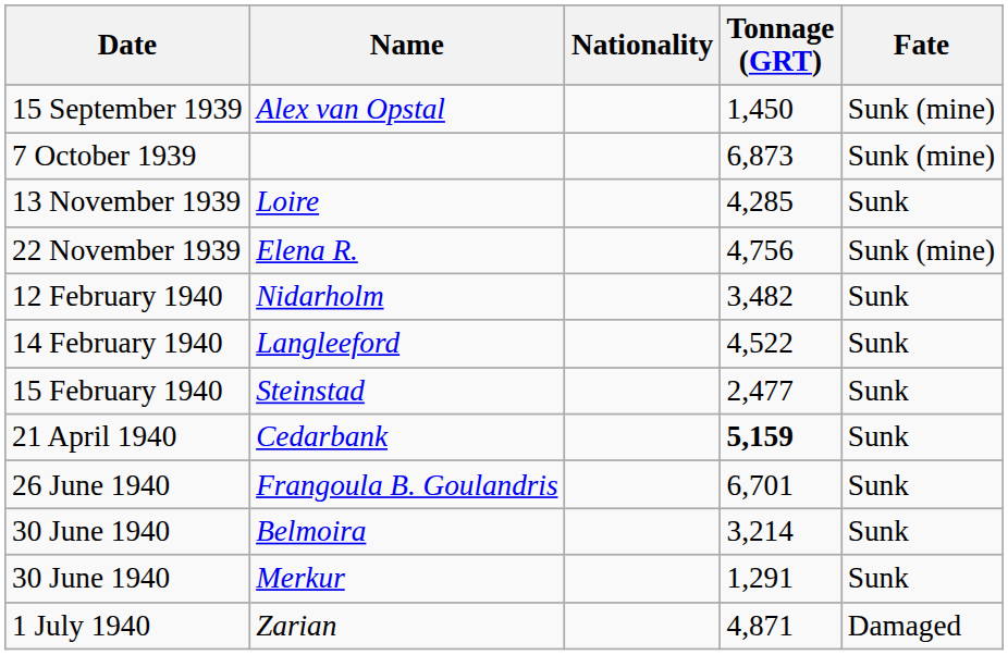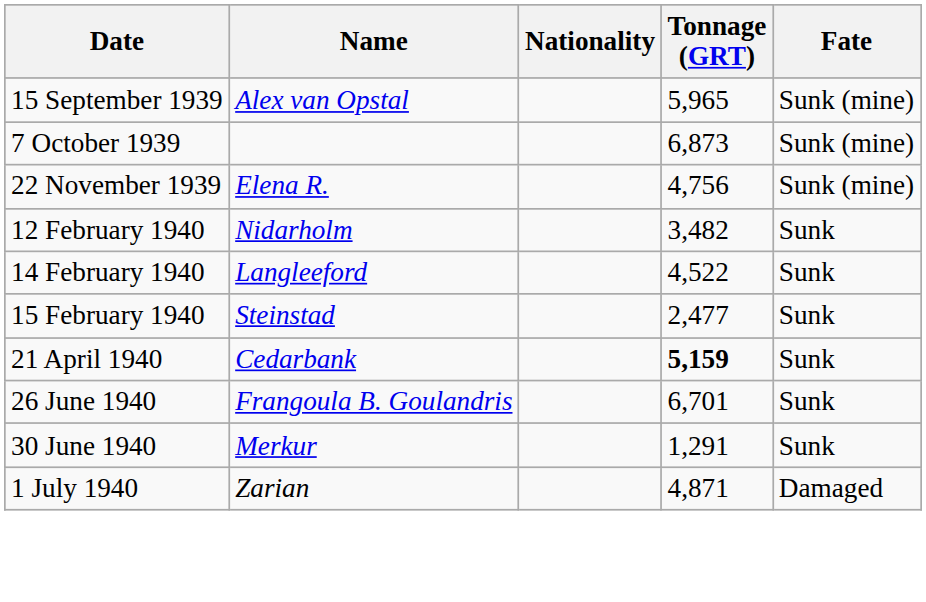 <table class="wikitable sortable">
 <tr>
 <th>Date</th>
 <th>Name</th>
 <th>Nationality</th>
 <th>Tonnage<br>(<a href='#'>GRT</a>)</th>
 <th>Fate</th>
 </tr>
 <tr>
 <td>15 September 1939</td>
 <td><a href='#'><em>Alex van Opstal</em></a></td>
 <td></td>
-<td>1,450</td>
+<td>5,965</td>
 <td>Sunk (mine)</td>
 </tr>
 <tr>
 <td>7 October 1939</td>
 <td></td>
 <td></td>
 <td>6,873</td>
 <td>Sunk (mine)</td>
-</tr>
-<tr>
-<td>13 November 1939</td>
-<td><a href='#'><em>Loire</em></a></td>
-<td></td>
-<td>4,285</td>
-<td>Sunk</td>
 </tr>
 <tr>
 <td>22 November 1939</td>
 <td><a href='#'><em>Elena R.</em></a></td>
 <td></td>
 <td>4,756</td>
 <td>Sunk (mine)</td>
 </tr>
 <tr>
 <td>12 February 1940</td>
 <td><a href='#'><em>Nidarholm</em></a></td>
 <td></td>
 <td>3,482</td>
 <td>Sunk</td>
 </tr>
 <tr>
 <td>14 February 1940</td>
 <td><a href='#'><em>Langleeford</em></a></td>
 <td></td>
 <td>4,522</td>
 <td>Sunk</td>
 </tr>
 <tr>
 <td>15 February 1940</td>
 <td><a href='#'><em>Steinstad</em></a></td>
 <td></td>
 <td>2,477</td>
 <td>Sunk</td>
 </tr>
 <tr>
 <td>21 April 1940</td>
 <td><a href='#'><em>Cedarbank</em></a></td>
 <td></td>
 <td><strong>5,159</strong></td>
 <td>Sunk</td>
 </tr>
 <tr>
 <td>26 June 1940</td>
 <td><a href='#'><em>Frangoula B. Goulandris</em></a></td>
 <td></td>
 <td>6,701</td>
 <td>Sunk</td>
 </tr>
 <tr>
 <td>30 June 1940</td>
-<td><a href='#'><em>Belmoira</em></a></td>
-<td></td>
-<td>3,214</td>
-<td>Sunk</td>
-</tr>
-<tr>
-<td>30 June 1940</td>
 <td><a href='#'><em>Merkur</em></a></td>
 <td></td>
 <td>1,291</td>
 <td>Sunk</td>
 </tr>
 <tr>
 <td>1 July 1940</td>
 <td><em>Zarian</em></td>
 <td></td>
 <td>4,871</td>
 <td>Damaged</td>
 </tr>
 </table>
